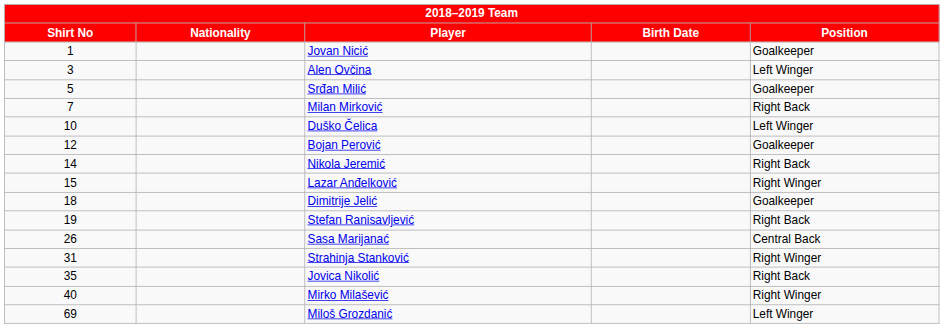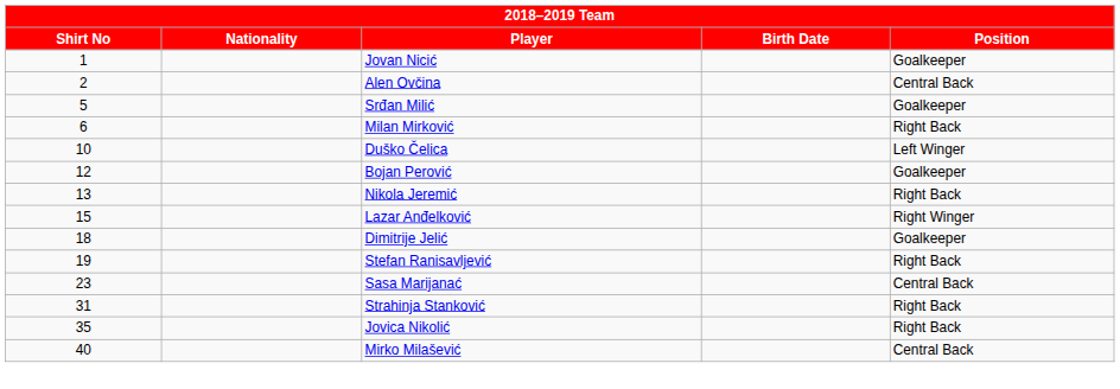 <table class="wikitable collapsible collapsed" style="width:100%;">
 <tr>
 <th colspan=5 style="background-color:#FF0000;color:#FFFFFF;text-align:center;"> <strong>2018–2019 Team</strong></th>
 </tr>
 <tr>
 <th style="color:#FFFFFF; background:#FF0000">Shirt No</th>
 <th style="color:#FFFFFF; background:#FF0000">Nationality</th>
 <th style="color:#FFFFFF; background:#FF0000">Player</th>
 <th style="color:#FFFFFF; background:#FF0000">Birth Date</th>
 <th style="color:#FFFFFF; background:#FF0000">Position</th>
 </tr>
 <tr>
 <td align=center>1</td>
 <td></td>
 <td><a href='#'>Jovan Nicić</a></td>
 <td></td>
 <td>Goalkeeper</td>
 </tr>
 <tr>
-<td align=center>3</td>
+<td align=center>2</td>
 <td></td>
 <td><a href='#'>Alen Ovčina</a></td>
 <td></td>
-<td>Left Winger</td>
+<td>Central Back</td>
 </tr>
 <tr>
 <td align=center>5</td>
 <td></td>
 <td><a href='#'>Srđan Milić</a></td>
 <td></td>
 <td>Goalkeeper</td>
 </tr>
 <tr>
-<td align=center>7</td>
+<td align=center>6</td>
 <td></td>
 <td><a href='#'>Milan Mirković</a></td>
 <td></td>
 <td>Right Back</td>
 </tr>
 <tr>
 <td align=center>10</td>
 <td></td>
 <td><a href='#'>Duško Čelica</a></td>
 <td></td>
 <td>Left Winger</td>
 </tr>
 <tr>
 <td align=center>12</td>
 <td></td>
 <td><a href='#'>Bojan Perović</a></td>
 <td></td>
 <td>Goalkeeper</td>
 </tr>
 <tr>
-<td align=center>14</td>
+<td align=center>13</td>
 <td></td>
 <td><a href='#'>Nikola Jeremić</a></td>
 <td></td>
 <td>Right Back</td>
 </tr>
 <tr>
 <td align=center>15</td>
 <td></td>
 <td><a href='#'>Lazar Anđelković</a></td>
 <td></td>
 <td>Right Winger</td>
 </tr>
 <tr>
 <td align=center>18</td>
 <td></td>
 <td><a href='#'>Dimitrije Jelić</a></td>
 <td></td>
 <td>Goalkeeper</td>
 </tr>
 <tr>
 <td align=center>19</td>
 <td></td>
 <td><a href='#'>Stefan Ranisavljević</a></td>
 <td></td>
 <td>Right Back</td>
 </tr>
 <tr>
-<td align=center>26</td>
+<td align=center>23</td>
 <td></td>
 <td><a href='#'>Sasa Marijanać</a></td>
 <td></td>
 <td>Central Back</td>
 </tr>
 <tr>
 <td align=center>31</td>
 <td></td>
 <td><a href='#'>Strahinja Stanković</a></td>
 <td></td>
-<td>Right Winger</td>
+<td>Right Back</td>
 </tr>
 <tr>
 <td align=center>35</td>
 <td></td>
 <td><a href='#'>Jovica Nikolić</a></td>
 <td></td>
 <td>Right Back</td>
 </tr>
 <tr>
 <td align=center>40</td>
 <td></td>
 <td><a href='#'>Mirko Milašević</a></td>
 <td></td>
-<td>Right Winger</td>
-</tr>
-<tr>
-<td align=center>69</td>
-<td></td>
-<td><a href='#'>Miloš Grozdanić</a></td>
-<td></td>
-<td>Left Winger</td>
+<td>Central Back</td>
 </tr>
 </table>
